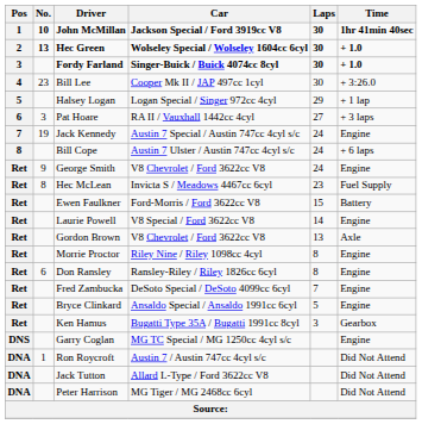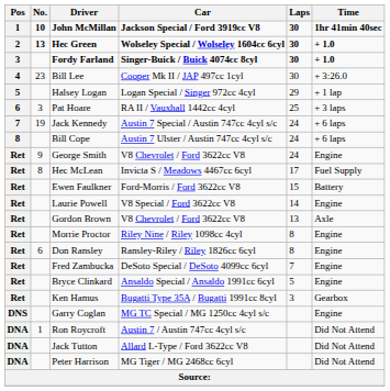 <table class="wikitable" style="font-size: 87%;">
 <tr>
 <th>Pos</th>
 <th>No.</th>
 <th>Driver</th>
 <th>Car</th>
 <th>Laps</th>
 <th>Time</th>
 </tr>
 <tr>
 <th><strong>1</strong></th>
 <td align=center><strong>10</strong></td>
 <td><strong> John McMillan</strong></td>
 <td><strong>Jackson Special / Ford 3919cc V8</strong></td>
 <td><strong>30</strong></td>
 <td><strong>1hr 41min 40sec</strong></td>
 </tr>
 <tr>
 <th>2</th>
 <td align=center><strong>13</strong></td>
 <td> <strong>Hec Green</strong></td>
 <td><strong>Wolseley Special / <a href='#'>Wolseley</a> 1604cc 6cyl</strong></td>
 <td><strong>30</strong></td>
 <td><strong>+ 1.0</strong></td>
 </tr>
 <tr>
 <th>3</th>
 <td></td>
 <td> <strong>Fordy Farland</strong></td>
 <td><strong>Singer-Buick / <a href='#'>Buick</a> 4074cc 8cyl</strong></td>
 <td><strong>30</strong></td>
 <td><strong>+ 1.0</strong></td>
 </tr>
 <tr>
 <th>4</th>
 <td align=center>23</td>
 <td> Bill Lee</td>
 <td><a href='#'>Cooper</a> Mk II / <a href='#'>JAP</a> 497cc 1cyl</td>
 <td>30</td>
 <td>+ 3:26.0</td>
 </tr>
 <tr>
 <th>5</th>
 <td></td>
 <td> Halsey Logan</td>
 <td>Logan Special / <a href='#'>Singer</a> 972cc 4cyl</td>
 <td>29</td>
 <td>+ 1 lap</td>
 </tr>
 <tr>
 <th>6</th>
 <td align=center>3</td>
 <td> Pat Hoare</td>
 <td>RA II / <a href='#'>Vauxhall</a> 1442cc 4cyl</td>
-<td>27</td>
+<td>25</td>
 <td>+ 3 laps</td>
 </tr>
 <tr>
 <th>7</th>
 <td align=center>19</td>
 <td> Jack Kennedy</td>
 <td><a href='#'>Austin 7</a> Special / Austin 747cc 4cyl s/c</td>
 <td>24</td>
-<td>Engine</td>
+<td>+ 6 laps</td>
 </tr>
 <tr>
 <th>8</th>
 <td></td>
 <td> Bill Cope</td>
 <td><a href='#'>Austin 7</a> Ulster / Austin 747cc 4cyl s/c</td>
 <td>24</td>
 <td>+ 6 laps</td>
 </tr>
 <tr>
 <th>Ret</th>
 <td align=center>9</td>
 <td> George Smith</td>
 <td>V8 <a href='#'>Chevrolet</a> / <a href='#'>Ford</a> 3622cc V8</td>
 <td>24</td>
 <td>Engine</td>
 </tr>
 <tr>
 <th>Ret</th>
 <td align=center>8</td>
 <td> Hec McLean</td>
 <td>Invicta S / <a href='#'>Meadows</a> 4467cc 6cyl</td>
-<td>23</td>
+<td>17</td>
 <td>Fuel Supply</td>
 </tr>
 <tr>
 <th>Ret</th>
 <td></td>
 <td> Ewen Faulkner</td>
 <td>Ford-Morris / <a href='#'>Ford</a> 3622cc V8</td>
 <td>15</td>
 <td>Battery</td>
 </tr>
 <tr>
 <th>Ret</th>
 <td></td>
 <td> Laurie Powell</td>
 <td>V8 Special / <a href='#'>Ford</a> 3622cc V8</td>
 <td>14</td>
 <td>Engine</td>
 </tr>
 <tr>
 <th>Ret</th>
 <td></td>
 <td> Gordon Brown</td>
 <td>V8 <a href='#'>Chevrolet</a> / <a href='#'>Ford</a> 3622cc V8</td>
 <td>13</td>
 <td>Axle</td>
 </tr>
 <tr>
 <th>Ret</th>
 <td></td>
 <td> Morrie Proctor</td>
 <td><a href='#'>Riley Nine</a> / <a href='#'>Riley</a> 1098cc 4cyl</td>
 <td>8</td>
 <td>Engine</td>
 </tr>
 <tr>
 <th>Ret</th>
 <td align=center>6</td>
 <td> Don Ransley</td>
 <td>Ransley-Riley / <a href='#'>Riley</a> 1826cc 6cyl</td>
 <td>8</td>
 <td>Engine</td>
 </tr>
 <tr>
 <th>Ret</th>
 <td></td>
 <td> Fred Zambucka</td>
 <td>DeSoto Special / <a href='#'>DeSoto</a> 4099cc 6cyl</td>
 <td>7</td>
 <td>Engine</td>
 </tr>
 <tr>
 <th>Ret</th>
 <td></td>
 <td> Bryce Clinkard</td>
 <td><a href='#'>Ansaldo</a> Special / <a href='#'>Ansaldo</a> 1991cc 6cyl</td>
 <td>5</td>
 <td>Engine</td>
 </tr>
 <tr>
 <th>Ret</th>
 <td></td>
 <td> Ken Hamus</td>
 <td><a href='#'>Bugatti Type 35A</a> / <a href='#'>Bugatti</a> 1991cc 8cyl</td>
 <td>3</td>
 <td>Gearbox</td>
 </tr>
 <tr>
 <th>DNS</th>
 <td></td>
 <td> Garry Coglan</td>
 <td><a href='#'>MG TC</a> Special / MG 1250cc 4cyl s/c</td>
 <td></td>
 <td>Engine</td>
 </tr>
 <tr>
 <th>DNA</th>
 <td align=center>1</td>
 <td> Ron Roycroft</td>
 <td><a href='#'>Austin 7</a> / Austin 747cc 4cyl s/c</td>
 <td></td>
 <td>Did Not Attend</td>
 </tr>
 <tr>
 <th>DNA</th>
 <td></td>
 <td> Jack Tutton</td>
 <td><a href='#'>Allard</a> L-Type / Ford 3622cc V8</td>
 <td></td>
 <td>Did Not Attend</td>
 </tr>
 <tr>
 <th>DNA</th>
 <td></td>
 <td> Peter Harrison</td>
 <td>MG Tiger / MG 2468cc 6cyl</td>
 <td></td>
 <td>Did Not Attend</td>
 </tr>
 <tr>
 <th colspan=6>Source:</th>
 </tr>
 <tr>
 </tr>
 </table>
